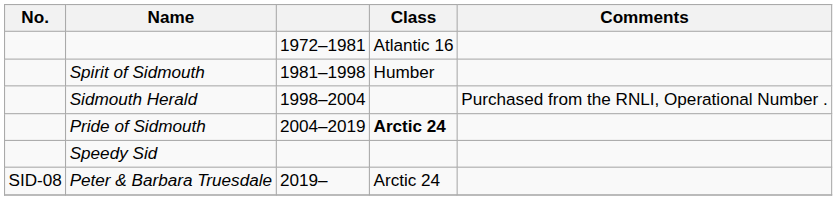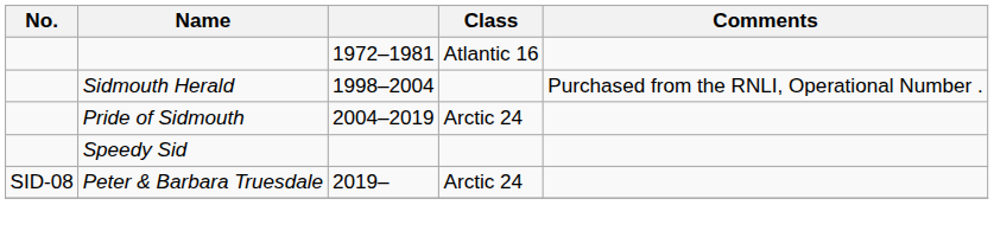 <table class="wikitable">
 <tr>
 <th>No.</th>
 <th>Name</th>
 <th></th>
 <th>Class</th>
 <th>Comments</th>
 </tr>
 <tr>
 <td></td>
 <td></td>
 <td>1972–1981</td>
 <td>Atlantic 16</td>
 <td></td>
 </tr>
 <tr>
 <td></td>
-<td><em>Spirit of Sidmouth</em></td>
-<td>1981–1998</td>
-<td>Humber</td>
-<td></td>
-</tr>
-<tr>
-<td></td>
 <td><em>Sidmouth Herald</em></td>
 <td>1998–2004</td>
 <td></td>
 <td>Purchased from the RNLI, Operational Number .</td>
 </tr>
 <tr>
 <td></td>
 <td><em>Pride of Sidmouth</em></td>
 <td>2004–2019</td>
-<td><strong>Arctic 24</strong></td>
+<td>Arctic 24</td>
 <td></td>
 </tr>
 <tr>
 <td></td>
 <td><em>Speedy Sid</em></td>
 <td></td>
 <td></td>
 <td></td>
 </tr>
 <tr>
 <td>SID-08</td>
 <td><em>Peter & Barbara Truesdale</em></td>
 <td>2019–</td>
 <td>Arctic 24</td>
 <td></td>
 </tr>
 <tr>
 </tr>
 </table>
